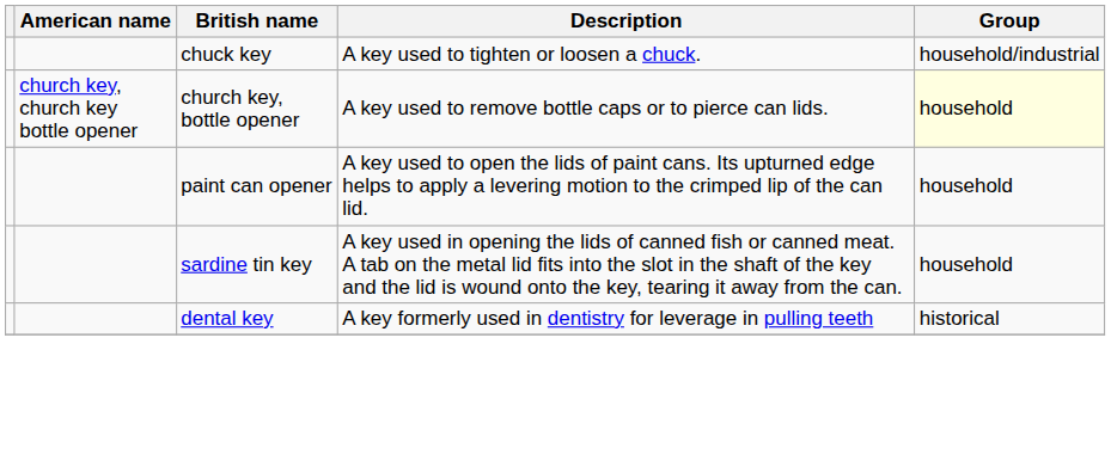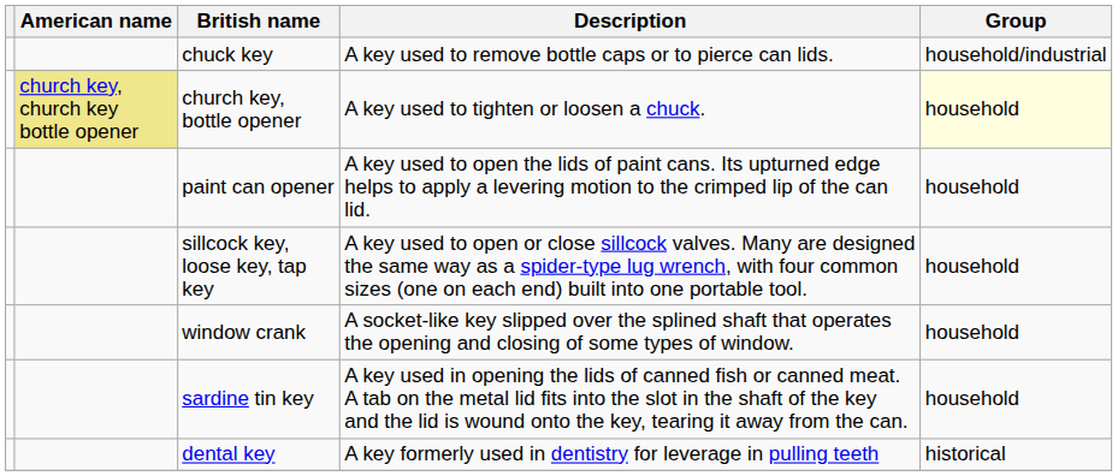 <table class="wikitable sortable">
 <tr>
 <th class="unsortable"></th>
 <th style="width: 120px">American name</th>
 <th style="width: 120px">British name</th>
 <th class="unsortable">Description</th>
 <th>Group</th>
 </tr>
 <tr>
 <td></td>
 <td></td>
 <td>chuck key</td>
-<td>A key used to tighten or loosen a <a href='#'>chuck</a>.</td>
+<td>A key used to remove bottle caps or to pierce can lids.</td>
 <td>household/industrial</td>
 </tr>
 <tr id="church key">
 <td></td>
-<td><a href='#'>church key</a>, church key bottle opener</td>
+<td style="background: khaki;"><a href='#'>church key</a>, church key bottle opener</td>
 <td>church key, bottle opener</td>
-<td>A key used to remove bottle caps or to pierce can lids.</td>
+<td>A key used to tighten or loosen a <a href='#'>chuck</a>.</td>
 <td style="background: lightyellow;">household</td>
 </tr>
 <tr>
 <td></td>
 <td></td>
 <td>paint can opener</td>
 <td>A key used to open the lids of paint cans. Its upturned edge helps to apply a levering motion to the crimped lip of the can lid.</td>
+<td>household</td>
+</tr>
+<tr>
+<td></td>
+<td></td>
+<td>sillcock key, loose key, tap key</td>
+<td>A key used to open or close <a href='#'>sillcock</a> valves. Many are designed the same way as a <a href='#'>spider-type lug wrench</a>, with four common sizes (one on each end) built into one portable tool.</td>
+<td>household</td>
+</tr>
+<tr>
+<td></td>
+<td></td>
+<td>window crank</td>
+<td>A socket-like key slipped over the splined shaft that operates the opening and closing of some types of window.</td>
 <td>household</td>
 </tr>
 <tr>
 <td></td>
 <td></td>
 <td><a href='#'>sardine</a> tin key</td>
 <td>A key used in opening the lids of canned fish or canned meat. A tab on the metal lid fits into the slot in the shaft of the key and the lid is wound onto the key, tearing it away from the can.</td>
 <td>household</td>
 </tr>
 <tr>
 <td></td>
 <td></td>
 <td><a href='#'>dental key</a></td>
 <td>A key formerly used in <a href='#'>dentistry</a> for leverage in <a href='#'>pulling teeth</a></td>
 <td>historical</td>
 </tr>
 <tr>
 </tr>
 </table>
